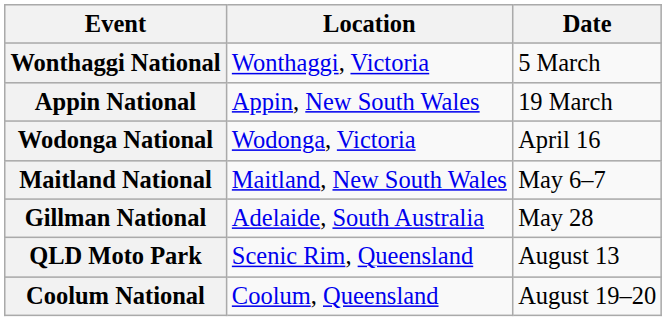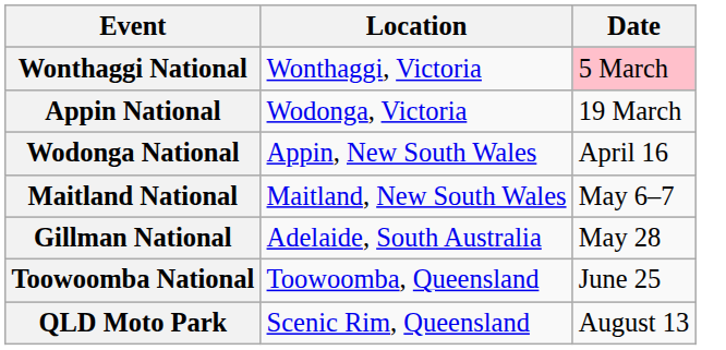 <table class=wikitable>
 <tr>
 <th>Event</th>
 <th>Location</th>
 <th>Date</th>
 </tr>
 <tr>
 <th> Wonthaggi National</th>
 <td><a href='#'>Wonthaggi</a>, <a href='#'>Victoria</a></td>
-<td>5 March</td>
+<td style="background: pink;">5 March</td>
 </tr>
 <tr>
 <th> Appin National</th>
-<td><a href='#'>Appin</a>, <a href='#'>New South Wales</a></td>
+<td><a href='#'>Wodonga</a>, <a href='#'>Victoria</a></td>
 <td>19 March</td>
 </tr>
 <tr>
 <th> Wodonga National</th>
-<td><a href='#'>Wodonga</a>, <a href='#'>Victoria</a></td>
+<td><a href='#'>Appin</a>, <a href='#'>New South Wales</a></td>
 <td>April 16</td>
 </tr>
 <tr>
 <th> Maitland National</th>
 <td><a href='#'>Maitland</a>, <a href='#'>New South Wales</a></td>
 <td>May 6–7</td>
 </tr>
 <tr>
 <th> Gillman National</th>
 <td><a href='#'>Adelaide</a>, <a href='#'>South Australia</a></td>
 <td>May 28</td>
 </tr>
 <tr>
+<th> Toowoomba National</th>
+<td><a href='#'>Toowoomba</a>, <a href='#'>Queensland</a></td>
+<td>June 25</td>
+</tr>
+<tr>
 <th> QLD Moto Park</th>
 <td><a href='#'>Scenic Rim</a>, <a href='#'>Queensland</a></td>
 <td>August 13</td>
 </tr>
-<tr>
-<th> Coolum National</th>
-<td><a href='#'>Coolum</a>, <a href='#'>Queensland</a></td>
-<td>August 19–20</td>
-</tr>
 </table>
